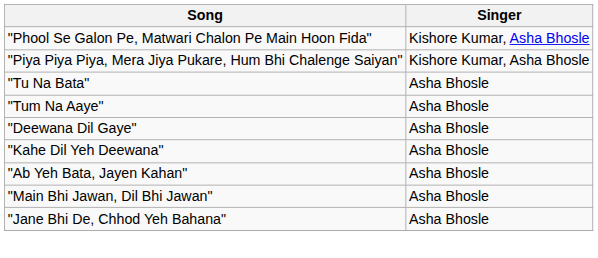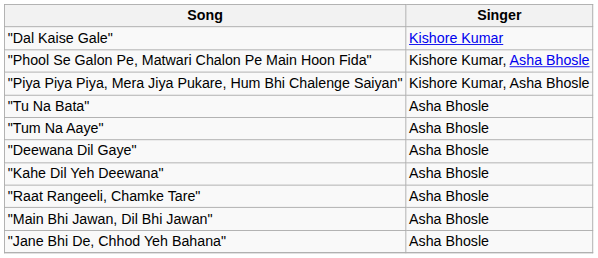 <table class="wikitable">
 <tr>
 <th>Song</th>
 <th>Singer</th>
+</tr>
+<tr>
+<td>"Dal Kaise Gale"</td>
+<td><a href='#'>Kishore Kumar</a></td>
 </tr>
 <tr>
 <td>"Phool Se Galon Pe, Matwari Chalon Pe Main Hoon Fida"</td>
 <td>Kishore Kumar, <a href='#'>Asha Bhosle</a></td>
 </tr>
 <tr>
 <td>"Piya Piya Piya, Mera Jiya Pukare, Hum Bhi Chalenge Saiyan"</td>
 <td>Kishore Kumar, Asha Bhosle</td>
 </tr>
 <tr>
 <td>"Tu Na Bata"</td>
 <td>Asha Bhosle</td>
 </tr>
 <tr>
 <td>"Tum Na Aaye"</td>
 <td>Asha Bhosle</td>
 </tr>
 <tr>
 <td>"Deewana Dil Gaye"</td>
 <td>Asha Bhosle</td>
 </tr>
 <tr>
 <td>"Kahe Dil Yeh Deewana"</td>
 <td>Asha Bhosle</td>
 </tr>
 <tr>
-<td>"Ab Yeh Bata, Jayen Kahan"</td>
+<td>"Raat Rangeeli, Chamke Tare"</td>
 <td>Asha Bhosle</td>
 </tr>
 <tr>
 <td>"Main Bhi Jawan, Dil Bhi Jawan"</td>
 <td>Asha Bhosle</td>
 </tr>
 <tr>
 <td>"Jane Bhi De, Chhod Yeh Bahana"</td>
 <td>Asha Bhosle</td>
 </tr>
 <tr>
 </tr>
 </table>
